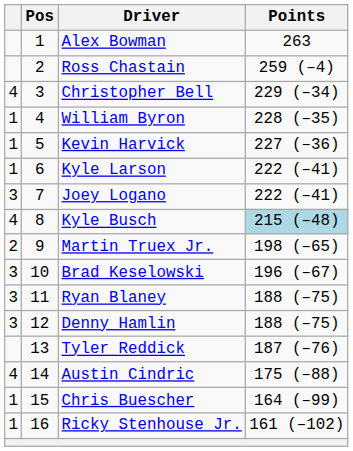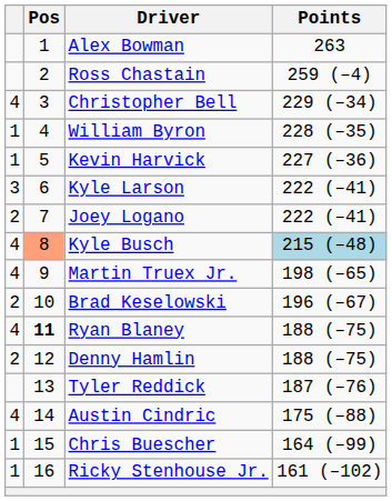 <table class="wikitable" style="font-size: 95%;">
 <tr>
 <th></th>
 <th>Pos</th>
 <th>Driver</th>
 <th>Points</th>
 </tr>
 <tr>
 <td align="left"></td>
 <td style="text-align:center;">1</td>
 <td><a href='#'>Alex Bowman</a> </td>
 <td style="text-align:center;">263</td>
 </tr>
 <tr>
 <td align="left"></td>
 <td style="text-align:center;">2</td>
 <td><a href='#'>Ross Chastain</a></td>
 <td style="text-align:center;">259 (–4)</td>
 </tr>
 <tr>
 <td align="left"> 4</td>
 <td style="text-align:center;">3</td>
 <td><a href='#'>Christopher Bell</a></td>
 <td style="text-align:center;">229 (–34)</td>
 </tr>
 <tr>
 <td align="left"> 1</td>
 <td style="text-align:center;">4</td>
 <td><a href='#'>William Byron</a> </td>
 <td style="text-align:center;">228 (–35)</td>
 </tr>
 <tr>
 <td align="left"> 1</td>
 <td style="text-align:center;">5</td>
 <td><a href='#'>Kevin Harvick</a></td>
 <td style="text-align:center;">227 (–36)</td>
 </tr>
 <tr>
-<td align="left"> 1</td>
+<td align="left"> 3</td>
 <td style="text-align:center;">6</td>
 <td><a href='#'>Kyle Larson</a></td>
 <td style="text-align:center;">222 (–41)</td>
 </tr>
 <tr>
-<td align="left"> 3</td>
+<td align="left"> 2</td>
 <td style="text-align:center;">7</td>
 <td><a href='#'>Joey Logano</a></td>
 <td style="text-align:center;">222 (–41)</td>
 </tr>
 <tr>
 <td align="left"> 4</td>
-<td style="text-align:center;">8</td>
+<td style="background: lightsalmon; text-align:center;">8</td>
 <td><a href='#'>Kyle Busch</a></td>
 <td style="background: lightblue; text-align:center;">215 (–48)</td>
 </tr>
 <tr>
-<td align="left"> 2</td>
+<td align="left"> 4</td>
 <td style="text-align:center;">9</td>
 <td><a href='#'>Martin Truex Jr.</a></td>
 <td style="text-align:center;">198 (–65)</td>
 </tr>
 <tr>
-<td align="left"> 3</td>
+<td align="left"> 2</td>
 <td style="text-align:center;">10</td>
 <td><a href='#'>Brad Keselowski</a></td>
 <td style="text-align:center;">196 (–67)</td>
 </tr>
 <tr>
-<td align="left"> 3</td>
-<td style="text-align:center;">11</td>
+<td align="left"> 4</td>
+<td style="text-align:center;"><strong>11</strong></td>
 <td><a href='#'>Ryan Blaney</a></td>
 <td style="text-align:center;">188 (–75)</td>
 </tr>
 <tr>
-<td align="left"> 3</td>
+<td align="left"> 2</td>
 <td style="text-align:center;">12</td>
 <td><a href='#'>Denny Hamlin</a></td>
 <td style="text-align:center;">188 (–75)</td>
 </tr>
 <tr>
 <td align="left"></td>
 <td style="text-align:center;">13</td>
 <td><a href='#'>Tyler Reddick</a></td>
 <td style="text-align:center;">187 (–76)</td>
 </tr>
 <tr>
 <td align="left"> 4</td>
 <td style="text-align:center;">14</td>
 <td><a href='#'>Austin Cindric</a></td>
 <td style="text-align:center;">175 (–88)</td>
 </tr>
 <tr>
 <td align="left"> 1</td>
 <td style="text-align:center;">15</td>
 <td><a href='#'>Chris Buescher</a></td>
 <td style="text-align:center;">164 (–99)</td>
 </tr>
 <tr>
 <td align="left"> 1</td>
 <td style="text-align:center;">16</td>
 <td><a href='#'>Ricky Stenhouse Jr.</a></td>
 <td style="text-align:center;">161 (–102)</td>
 </tr>
 <tr class="sortbottom">
 <th colspan="9"></th>
 </tr>
 </table>
